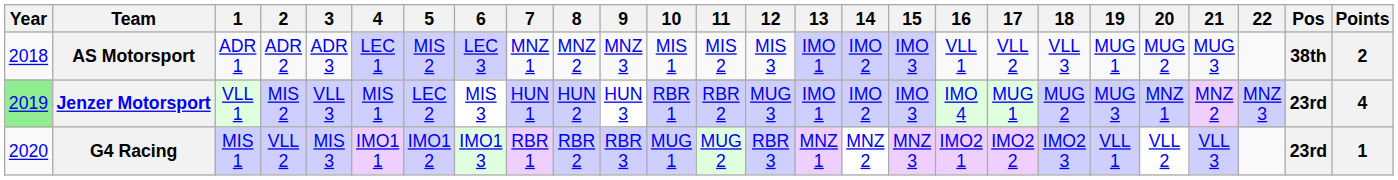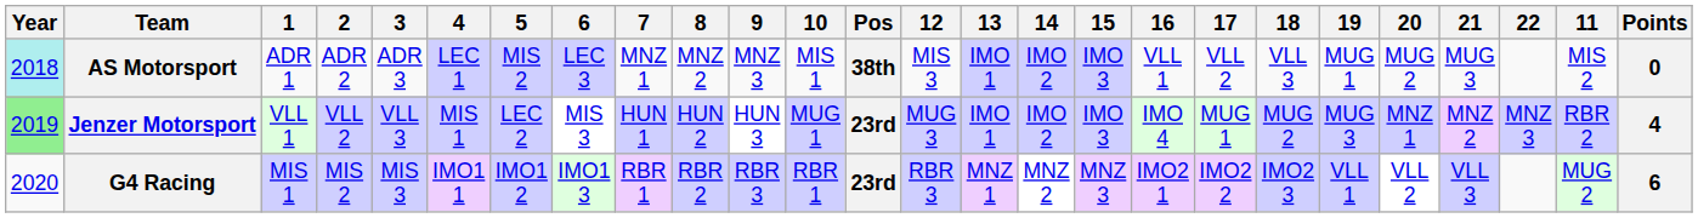 <table class="wikitable" style="text-align:center; font-size:85%">
 <tr>
 <th>Year</th>
 <th>Team</th>
 <th>1</th>
 <th>2</th>
 <th>3</th>
 <th>4</th>
 <th>5</th>
 <th>6</th>
 <th>7</th>
 <th>8</th>
 <th>9</th>
 <th>10</th>
-<th>11</th>
+<th>Pos</th>
 <th>12</th>
 <th>13</th>
 <th>14</th>
 <th>15</th>
 <th>16</th>
 <th>17</th>
 <th>18</th>
 <th>19</th>
 <th>20</th>
 <th>21</th>
 <th>22</th>
-<th>Pos</th>
+<th>11</th>
 <th>Points</th>
 </tr>
 <tr>
-<td><a href='#'>2018</a></td>
+<td style="background: paleturquoise;"><a href='#'>2018</a></td>
 <th nowrap>AS Motorsport</th>
 <td style="background:#;"><a href='#'>ADR<br>1</a></td>
 <td style="background:#;"><a href='#'>ADR<br>2</a></td>
 <td style="background:#;"><a href='#'>ADR<br>3</a></td>
 <td style="background:#CFCFFF;"><a href='#'>LEC<br>1</a><br></td>
 <td style="background:#CFCFFF;"><a href='#'>MIS<br>2</a><br></td>
 <td style="background:#CFCFFF;"><a href='#'>LEC<br>3</a><br></td>
 <td style="background:#;"><a href='#'>MNZ<br>1</a></td>
 <td style="background:#;"><a href='#'>MNZ<br>2</a></td>
 <td style="background:#;"><a href='#'>MNZ<br>3</a></td>
 <td style="background:#;"><a href='#'>MIS<br>1</a></td>
-<td style="background:#;"><a href='#'>MIS<br>2</a></td>
+<th>38th</th>
 <td style="background:#;"><a href='#'>MIS<br>3</a></td>
 <td style="background:#CFCFFF;"><a href='#'>IMO<br>1</a><br></td>
 <td style="background:#CFCFFF;"><a href='#'>IMO<br>2</a><br></td>
 <td style="background:#CFCFFF;"><a href='#'>IMO<br>3</a><br></td>
 <td style="background:#;"><a href='#'>VLL<br>1</a></td>
 <td style="background:#;"><a href='#'>VLL<br>2</a></td>
 <td style="background:#;"><a href='#'>VLL<br>3</a></td>
 <td style="background:#;"><a href='#'>MUG<br>1</a></td>
 <td style="background:#;"><a href='#'>MUG<br>2</a></td>
 <td style="background:#;"><a href='#'>MUG<br>3</a></td>
 <td></td>
-<th>38th</th>
-<th>2</th>
+<td style="background:#;"><a href='#'>MIS<br>2</a></td>
+<th>0</th>
 </tr>
 <tr>
 <td style="background: lightgreen;"><a href='#'>2019</a></td>
 <th nowrap><a href='#'>Jenzer Motorsport</a></th>
 <td style="background:#DFFFDF;"><a href='#'>VLL<br>1</a><br></td>
-<td style="background:#CFCFFF;"><a href='#'>MIS<br>2</a><br></td>
+<td style="background:#CFCFFF;"><a href='#'>VLL<br>2</a><br></td>
 <td style="background:#CFCFFF;"><a href='#'>VLL<br>3</a><br></td>
 <td style="background:#CFCFFF;"><a href='#'>MIS<br>1</a><br></td>
 <td style="background:#CFCFFF;"><a href='#'>LEC<br>2</a><br></td>
 <td style="background:#ffffff;"><a href='#'>MIS<br>3</a><br></td>
 <td style="background:#CFCFFF;"><a href='#'>HUN<br>1</a><br></td>
 <td style="background:#CFCFFF;"><a href='#'>HUN<br>2</a><br></td>
 <td style="background:#FFFFFF;"><a href='#'>HUN<br>3</a><br></td>
-<td style="background:#CFCFFF;"><a href='#'>RBR<br>1</a><br></td>
-<td style="background:#CFCFFF;"><a href='#'>RBR<br>2</a><br></td>
+<td style="background:#CFCFFF;"><a href='#'>MUG<br>1</a><br></td>
+<th>23rd</th>
 <td style="background:#CFCFFF;"><a href='#'>MUG<br>3</a><br></td>
 <td style="background:#CFCFFF;"><a href='#'>IMO<br>1</a><br></td>
 <td style="background:#CFCFFF;"><a href='#'>IMO<br>2</a><br></td>
 <td style="background:#CFCFFF;"><a href='#'>IMO<br>3</a><br></td>
 <td style="background:#DFFFDF;"><a href='#'>IMO<br>4</a><br></td>
 <td style="background:#DFFFDF;"><a href='#'>MUG<br>1</a><br></td>
 <td style="background:#CFCFFF;"><a href='#'>MUG<br>2</a><br></td>
 <td style="background:#CFCFFF;"><a href='#'>MUG<br>3</a><br></td>
 <td style="background:#CFCFFF;"><a href='#'>MNZ<br>1</a><br></td>
 <td style="background:#EFCFFF;"><a href='#'>MNZ<br>2</a><br></td>
 <td style="background:#CFCFFF;"><a href='#'>MNZ<br>3</a><br></td>
-<th>23rd</th>
+<td style="background:#CFCFFF;"><a href='#'>RBR<br>2</a><br></td>
 <th>4</th>
 </tr>
 <tr>
 <td><a href='#'>2020</a></td>
 <th nowrap>G4 Racing</th>
 <td style="background:#CFCFFF;"><a href='#'>MIS<br>1</a><br></td>
-<td style="background:#CFCFFF;"><a href='#'>VLL<br>2</a><br></td>
+<td style="background:#CFCFFF;"><a href='#'>MIS<br>2</a><br></td>
 <td style="background:#CFCFFF;"><a href='#'>MIS<br>3</a><br></td>
 <td style="background:#EFCFFF;"><a href='#'>IMO1<br>1</a><br></td>
 <td style="background:#CFCFFF;"><a href='#'>IMO1<br>2</a><br></td>
 <td style="background:#DFFFDF;"><a href='#'>IMO1<br>3</a><br></td>
 <td style="background:#EFCFFF;"><a href='#'>RBR<br>1</a><br></td>
 <td style="background:#CFCFFF;"><a href='#'>RBR<br>2</a><br></td>
 <td style="background:#CFCFFF;"><a href='#'>RBR<br>3</a><br></td>
-<td style="background:#CFCFFF;"><a href='#'>MUG<br>1</a><br></td>
-<td style="background:#DFFFDF;"><a href='#'>MUG<br>2</a><br></td>
+<td style="background:#CFCFFF;"><a href='#'>RBR<br>1</a><br></td>
+<th>23rd</th>
 <td style="background:#CFCFFF;"><a href='#'>RBR<br>3</a><br></td>
 <td style="background:#EFCFFF;"><a href='#'>MNZ<br>1</a><br></td>
 <td style="background:#FFFFFF;"><a href='#'>MNZ<br>2</a><br></td>
 <td style="background:#EFCFFF;"><a href='#'>MNZ<br>3</a><br></td>
 <td style="background:#EFCFFF;"><a href='#'>IMO2<br>1</a><br></td>
 <td style="background:#EFCFFF;"><a href='#'>IMO2<br>2</a><br></td>
 <td style="background:#CFCFFF;"><a href='#'>IMO2<br>3</a><br></td>
 <td style="background:#CFCFFF;"><a href='#'>VLL<br>1</a><br></td>
 <td style="background:#FFFFFF;"><a href='#'>VLL<br>2</a><br></td>
 <td style="background:#CFCFFF;"><a href='#'>VLL<br>3</a><br></td>
 <td></td>
-<th>23rd</th>
-<th>1</th>
+<td style="background:#DFFFDF;"><a href='#'>MUG<br>2</a><br></td>
+<th>6</th>
 </tr>
 </table>
